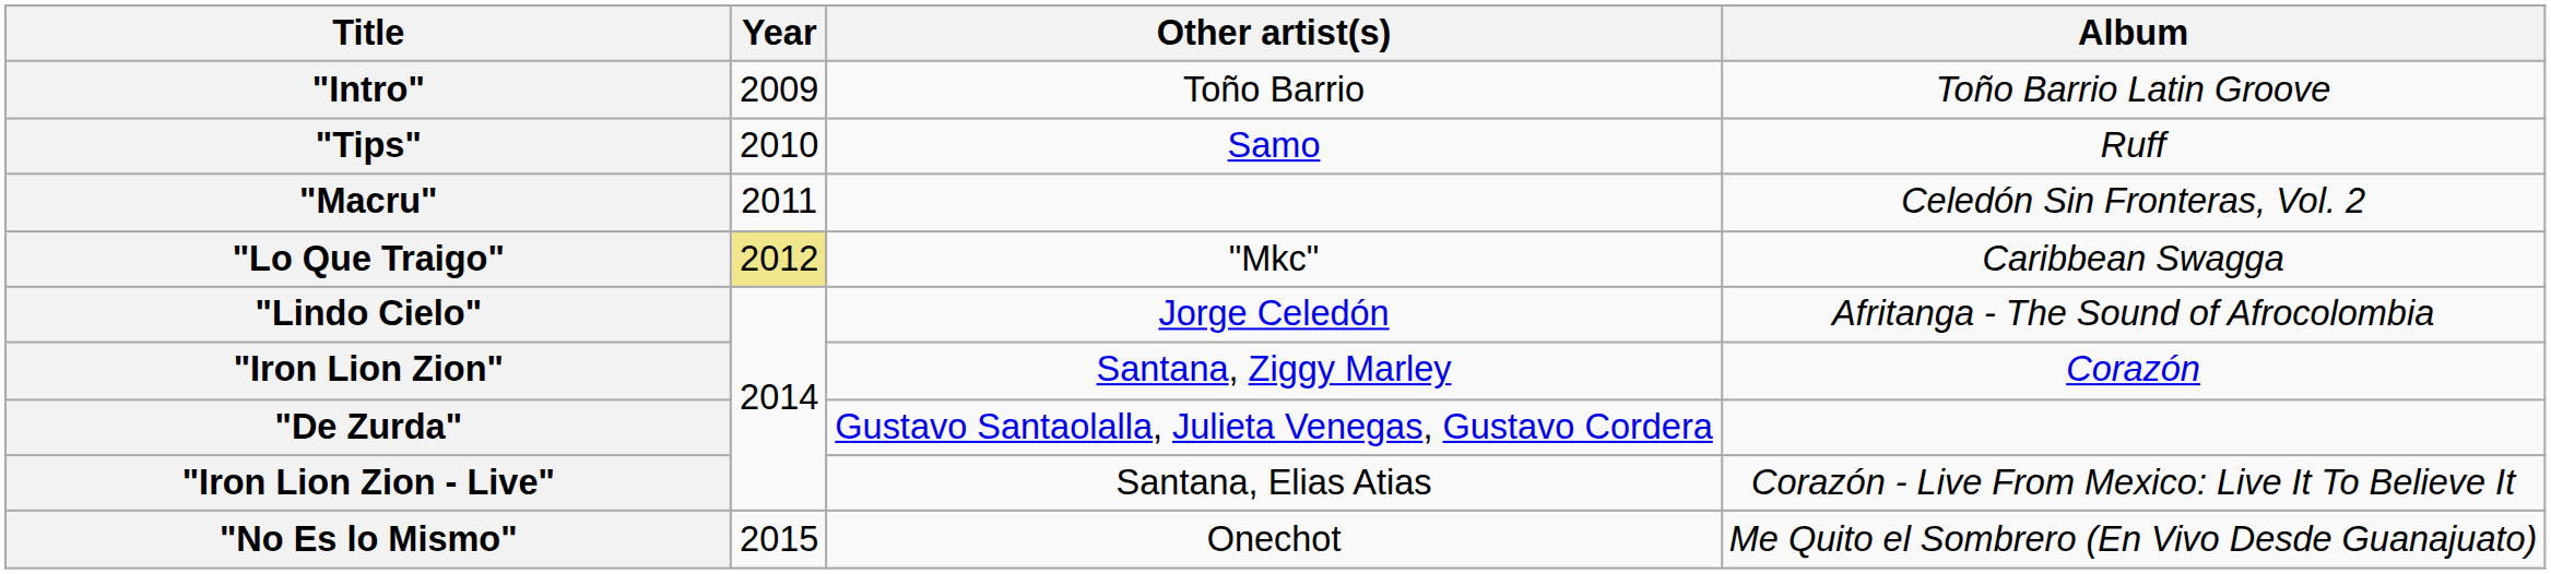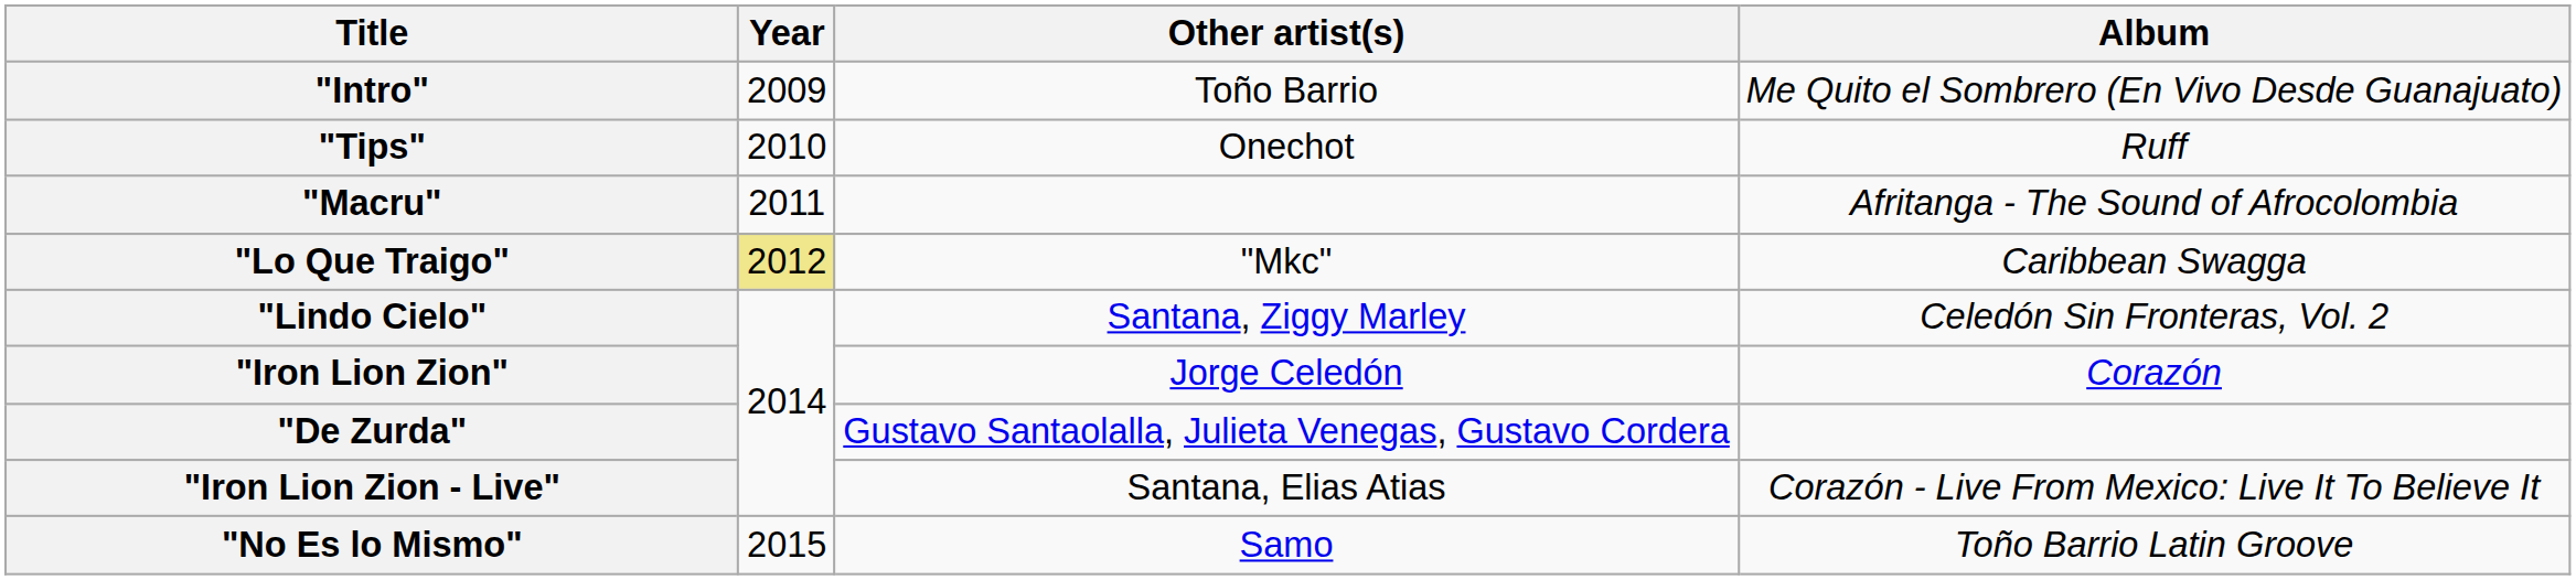 <table class="wikitable plainrowheaders" style="text-align:center;" border="1">
 <tr>
 <th scope="col" style="width:20em;">Title</th>
 <th scope="col">Year</th>
 <th scope="col">Other artist(s)</th>
 <th scope="col">Album</th>
 </tr>
 <tr>
 <th scope="row">"Intro"</th>
 <td>2009</td>
 <td>Toño Barrio</td>
-<td><em>Toño Barrio Latin Groove</em></td>
+<td><em>Me Quito el Sombrero (En Vivo Desde Guanajuato)</em></td>
 </tr>
 <tr>
 <th scope="row">"Tips"</th>
 <td>2010</td>
-<td><a href='#'>Samo</a></td>
+<td>Onechot</td>
 <td><em>Ruff</em></td>
 </tr>
 <tr>
 <th scope="row">"Macru"</th>
 <td>2011</td>
 <td></td>
-<td><em>Celedón Sin Fronteras, Vol. 2</em></td>
+<td><em>Afritanga - The Sound of Afrocolombia</em></td>
 </tr>
 <tr>
 <th scope="row">"Lo Que Traigo"</th>
 <td style="background: khaki;">2012</td>
 <td>"Mkc"</td>
 <td><em>Caribbean Swagga</em></td>
 </tr>
 <tr>
 <th scope="row">"Lindo Cielo"</th>
 <td rowspan="4">2014</td>
-<td><a href='#'>Jorge Celedón</a></td>
-<td><em>Afritanga - The Sound of Afrocolombia</em></td>
+<td><a href='#'>Santana</a>, <a href='#'>Ziggy Marley</a></td>
+<td><em>Celedón Sin Fronteras, Vol. 2</em></td>
 </tr>
 <tr>
 <th scope="row">"Iron Lion Zion"</th>
-<td><a href='#'>Santana</a>, <a href='#'>Ziggy Marley</a></td>
+<td><a href='#'>Jorge Celedón</a></td>
 <td><em><a href='#'>Corazón</a></em></td>
 </tr>
 <tr>
 <th scope="row">"De Zurda"</th>
 <td><a href='#'>Gustavo Santaolalla</a>, <a href='#'>Julieta Venegas</a>, <a href='#'>Gustavo Cordera</a></td>
 <td></td>
 </tr>
 <tr>
 <th scope="row">"Iron Lion Zion - Live"</th>
 <td>Santana, Elias Atias</td>
 <td><em>Corazón - Live From Mexico: Live It To Believe It</em></td>
 </tr>
 <tr>
 <th scope="row">"No Es lo Mismo"</th>
 <td>2015</td>
-<td>Onechot</td>
-<td><em>Me Quito el Sombrero (En Vivo Desde Guanajuato)</em></td>
+<td><a href='#'>Samo</a></td>
+<td><em>Toño Barrio Latin Groove</em></td>
 </tr>
 </table>
